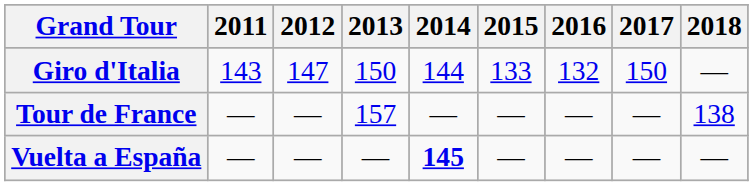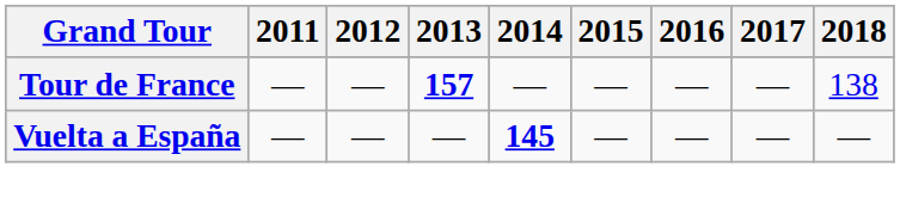 <table class="wikitable plainrowheaders">
 <tr>
 <th scope="col"><a href='#'>Grand Tour</a></th>
 <th scope="col">2011</th>
 <th scope="col">2012</th>
 <th scope="col">2013</th>
 <th scope="col">2014</th>
 <th scope="col">2015</th>
 <th scope="col">2016</th>
 <th scope="col">2017</th>
 <th scope="col">2018</th>
 </tr>
 <tr style="text-align:center;">
-<th scope="row"> <a href='#'>Giro d'Italia</a></th>
-<td><a href='#'>143</a></td>
-<td><a href='#'>147</a></td>
-<td><a href='#'>150</a></td>
-<td><a href='#'>144</a></td>
-<td><a href='#'>133</a></td>
-<td><a href='#'>132</a></td>
-<td><a href='#'>150</a></td>
-<td>—</td>
-</tr>
-<tr style="text-align:center;">
 <th scope="row"> <a href='#'>Tour de France</a></th>
 <td>—</td>
 <td>—</td>
-<td><a href='#'>157</a></td>
+<td><strong><a href='#'>157</a></strong></td>
 <td>—</td>
 <td>—</td>
 <td>—</td>
 <td>—</td>
 <td><a href='#'>138</a></td>
 </tr>
 <tr style="text-align:center;">
 <th scope="row"> <a href='#'>Vuelta a España</a></th>
 <td>—</td>
 <td>—</td>
 <td>—</td>
 <td><strong><a href='#'>145</a></strong></td>
 <td>—</td>
 <td>—</td>
 <td>—</td>
 <td>—</td>
 </tr>
 </table>
